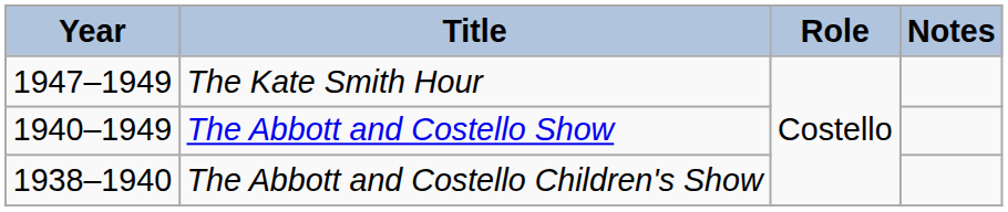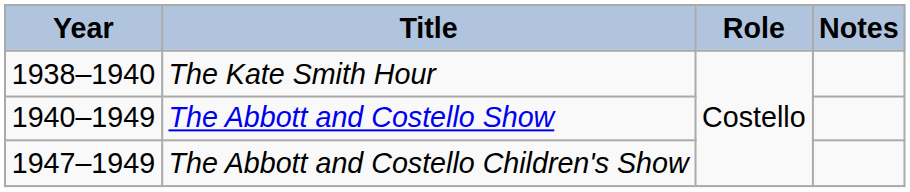 <table class="wikitable" style="font-size:90%;">
 <tr>
 <th style="background:#B0C4DE;">Year</th>
 <th style="background:#B0C4DE;">Title</th>
 <th style="background:#B0C4DE;">Role</th>
 <th style="background:#B0C4DE;">Notes</th>
 </tr>
 <tr>
-<td>1947–1949</td>
+<td>1938–1940</td>
 <td><em>The Kate Smith Hour</em></td>
 <td rowspan="3">Costello</td>
 <td></td>
 </tr>
 <tr>
 <td>1940–1949</td>
 <td><em><a href='#'>The Abbott and Costello Show</a></em></td>
 <td></td>
 </tr>
 <tr>
-<td>1938–1940</td>
+<td>1947–1949</td>
 <td><em>The Abbott and Costello Children's Show</em></td>
 <td></td>
 </tr>
 </table>
